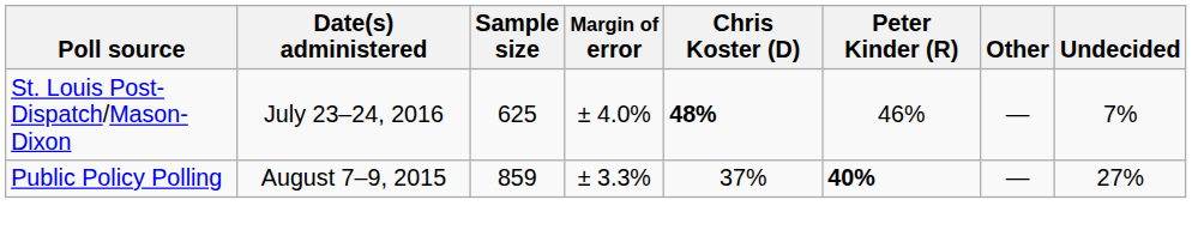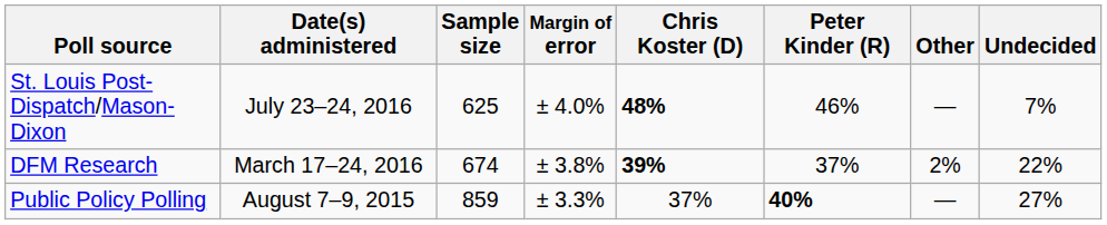 <table class="wikitable">
 <tr valign= bottom>
 <th style="width:150px;">Poll source</th>
 <th style="width:150px;">Date(s)<br>administered</th>
 <th class=small>Sample<br>size</th>
 <th><small>Margin of</small><br>error</th>
 <th style="width:100px;">Chris<br>Koster (D)</th>
 <th style="width:100px;">Peter<br>Kinder (R)</th>
 <th style="width:40px;">Other</th>
 <th style="width:40px;">Undecided</th>
 </tr>
 <tr>
 <td><a href='#'>St. Louis Post-Dispatch</a>/<a href='#'>Mason-Dixon</a></td>
 <td align=center>July 23–24, 2016</td>
 <td align=center>625</td>
 <td align=center>± 4.0%</td>
 <td><strong>48%</strong></td>
 <td align=center>46%</td>
 <td align=center>—</td>
 <td align=center>7%</td>
 </tr>
 <tr>
+<td><a href='#'>DFM Research</a></td>
+<td align=center>March 17–24, 2016</td>
+<td align=center>674</td>
+<td align=center>± 3.8%</td>
+<td><strong>39%</strong></td>
+<td align=center>37%</td>
+<td align=center>2%</td>
+<td align=center>22%</td>
+</tr>
+<tr>
 <td><a href='#'>Public Policy Polling</a></td>
 <td align=center>August 7–9, 2015</td>
 <td align=center>859</td>
 <td align=center>± 3.3%</td>
 <td align=center>37%</td>
 <td><strong>40%</strong></td>
 <td align=center>—</td>
 <td align=center>27%</td>
 </tr>
 </table>
